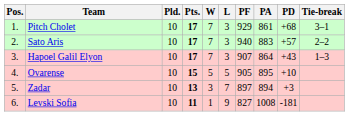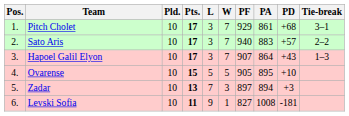 <table class="wikitable" style="text-align:center">
 <tr>
 <th width=15>Pos.</th>
 <th width=220>Team</th>
 <th width=20>Pld.</th>
 <th width=20>Pts.</th>
+<th width=20>L</th>
 <th width=20>W</th>
-<th width=20>L</th>
 <th width=20>PF</th>
 <th width=20>PA</th>
 <th width=20>PD</th>
 <th>Tie-break</th>
 </tr>
 <tr style="background: #ccffcc;">
 <td>1.</td>
 <td align=left> <a href='#'>Pitch Cholet</a></td>
 <td>10</td>
 <td><strong>17</strong></td>
+<td>3</td>
 <td>7</td>
-<td>3</td>
 <td>929</td>
 <td>861</td>
 <td>+68</td>
 <td>3–1</td>
 </tr>
 <tr style="background: #ccffcc;">
 <td>2.</td>
 <td align=left> <a href='#'>Sato Aris</a></td>
 <td>10</td>
 <td><strong>17</strong></td>
+<td>3</td>
 <td>7</td>
-<td>3</td>
 <td>940</td>
 <td>883</td>
 <td>+57</td>
 <td>2–2</td>
 </tr>
 <tr style="background: #ffcccc;">
 <td>3.</td>
 <td align=left> <a href='#'>Hapoel Galil Elyon</a></td>
 <td>10</td>
 <td><strong>17</strong></td>
+<td>3</td>
 <td>7</td>
-<td>3</td>
 <td>907</td>
 <td>864</td>
 <td>+43</td>
 <td>1–3</td>
 </tr>
 <tr style="background: #ffcccc;">
 <td>4.</td>
 <td align=left> <a href='#'>Ovarense</a></td>
 <td>10</td>
 <td><strong>15</strong></td>
 <td>5</td>
 <td>5</td>
 <td>905</td>
 <td>895</td>
 <td>+10</td>
 <td></td>
 </tr>
 <tr style="background: #ffcccc;">
 <td>5.</td>
 <td align=left> <a href='#'>Zadar</a></td>
 <td>10</td>
 <td><strong>13</strong></td>
+<td>7</td>
 <td>3</td>
-<td>7</td>
 <td>897</td>
 <td>894</td>
 <td>+3</td>
 <td></td>
 </tr>
 <tr style="background: #ffcccc;">
 <td>6.</td>
 <td align=left> <a href='#'>Levski Sofia</a></td>
 <td>10</td>
 <td><strong>11</strong></td>
+<td>9</td>
 <td>1</td>
-<td>9</td>
 <td>827</td>
 <td>1008</td>
 <td>-181</td>
 <td></td>
 </tr>
 </table>
